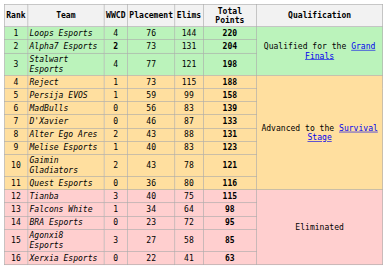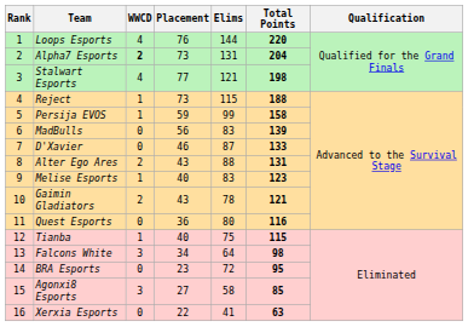 <table class="wikitable" style="text-align:center">
 <tr>
 <th>Rank</th>
 <th>Team</th>
 <th>WWCD</th>
 <th>Placement</th>
 <th>Elims</th>
 <th>Total Points</th>
 <th>Qualification</th>
 </tr>
 <tr style="background:#BBF3BB">
 <td>1</td>
 <td style="text-align:left"><em>Loops Esports</em></td>
 <td>4</td>
 <td>76</td>
 <td>144</td>
 <td><strong>220</strong></td>
 <td rowspan="3">Qualified for the <a href='#'>Grand Finals</a></td>
 </tr>
 <tr style="background:#BBF3BB">
 <td>2</td>
 <td style="text-align:left"><em>Alpha7 Esports</em></td>
 <td><strong>2</strong></td>
 <td>73</td>
 <td>131</td>
 <td><strong>204</strong></td>
 </tr>
 <tr style="background:#BBF3BB">
 <td>3</td>
 <td style="text-align:left"><em>Stalwart Esports</em></td>
 <td>4</td>
 <td>77</td>
 <td>121</td>
 <td><strong>198</strong></td>
 </tr>
 <tr style="background:#FFDF9F">
 <td>4</td>
 <td style="text-align:left"><em>Reject</em></td>
 <td>1</td>
 <td>73</td>
 <td>115</td>
 <td><strong>188</strong></td>
 <td rowspan="8">Advanced to the <a href='#'>Survival Stage</a></td>
 </tr>
 <tr style="background:#FFDF9F">
 <td>5</td>
 <td style="text-align:left"><em>Persija EVOS</em></td>
 <td>1</td>
 <td>59</td>
 <td>99</td>
 <td><strong>158</strong></td>
 </tr>
 <tr style="background:#FFDF9F">
 <td>6</td>
 <td style="text-align:left"><em>MadBulls</em></td>
 <td>0</td>
 <td>56</td>
 <td>83</td>
 <td><strong>139</strong></td>
 </tr>
 <tr style="background:#FFDF9F">
 <td>7</td>
 <td style="text-align:left"><em>D'Xavier</em></td>
 <td>0</td>
 <td>46</td>
 <td>87</td>
 <td><strong>133</strong></td>
 </tr>
 <tr style="background:#FFDF9F">
 <td>8</td>
 <td style="text-align:left"><em>Alter Ego Ares</em></td>
 <td>2</td>
 <td>43</td>
 <td>88</td>
 <td><strong>131</strong></td>
 </tr>
 <tr style="background:#FFDF9F">
 <td>9</td>
 <td style="text-align:left"><em>Melise Esports</em></td>
 <td>1</td>
 <td>40</td>
 <td>83</td>
 <td><strong>123</strong></td>
 </tr>
 <tr style="background:#FFDF9F">
 <td>10</td>
 <td style="text-align:left"><em>Gaimin Gladiators</em></td>
 <td>2</td>
 <td>43</td>
 <td>78</td>
 <td><strong>121</strong></td>
 </tr>
 <tr style="background:#FFDF9F">
 <td>11</td>
 <td style="text-align:left"><em>Quest Esports</em></td>
 <td>0</td>
 <td>36</td>
 <td>80</td>
 <td><strong>116</strong></td>
 </tr>
 <tr style="background:#FFCFCF">
 <td>12</td>
 <td style="text-align:left"><em>Tianba</em></td>
-<td>3</td>
+<td>1</td>
 <td>40</td>
 <td>75</td>
 <td><strong>115</strong></td>
 <td rowspan="5">Eliminated</td>
 </tr>
 <tr style="background:#FFCFCF">
 <td>13</td>
 <td style="text-align:left"><em>Falcons White</em></td>
-<td>1</td>
+<td>3</td>
 <td>34</td>
 <td>64</td>
 <td><strong>98</strong></td>
 </tr>
 <tr style="background:#FFCFCF">
 <td>14</td>
 <td style="text-align:left"><em>BRA Esports</em></td>
 <td>0</td>
 <td>23</td>
 <td>72</td>
 <td><strong>95</strong></td>
 </tr>
 <tr style="background:#FFCFCF">
 <td>15</td>
 <td style="text-align:left"><em>Agonxi8 Esports</em></td>
 <td>3</td>
 <td>27</td>
 <td>58</td>
 <td><strong>85</strong></td>
 </tr>
 <tr style="background:#FFCFCF">
 <td>16</td>
 <td style="text-align:left"><em>Xerxia Esports</em></td>
 <td>0</td>
 <td>22</td>
 <td>41</td>
 <td><strong>63</strong></td>
 </tr>
 </table>
